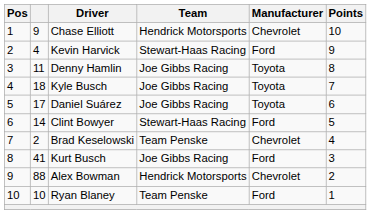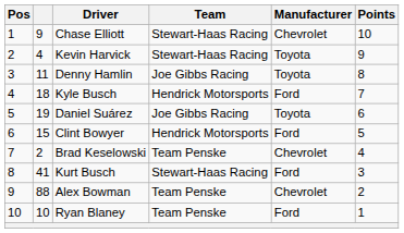 <table class="wikitable" style="font-size:98%">
 <tr>
 <th>Pos</th>
 <th></th>
 <th>Driver</th>
 <th>Team</th>
 <th>Manufacturer</th>
 <th>Points</th>
 </tr>
 <tr>
 <td>1</td>
 <td>9</td>
 <td>Chase Elliott</td>
-<td>Hendrick Motorsports</td>
+<td>Stewart-Haas Racing</td>
 <td>Chevrolet</td>
 <td>10</td>
 </tr>
 <tr>
 <td>2</td>
 <td>4</td>
 <td>Kevin Harvick</td>
 <td>Stewart-Haas Racing</td>
-<td>Ford</td>
+<td>Toyota</td>
 <td>9</td>
 </tr>
 <tr>
 <td>3</td>
 <td>11</td>
 <td>Denny Hamlin</td>
 <td>Joe Gibbs Racing</td>
 <td>Toyota</td>
 <td>8</td>
 </tr>
 <tr>
 <td>4</td>
 <td>18</td>
 <td>Kyle Busch</td>
-<td>Joe Gibbs Racing</td>
-<td>Toyota</td>
+<td>Hendrick Motorsports</td>
+<td>Ford</td>
 <td>7</td>
 </tr>
 <tr>
 <td>5</td>
-<td>17</td>
+<td>19</td>
 <td>Daniel Suárez</td>
 <td>Joe Gibbs Racing</td>
 <td>Toyota</td>
 <td>6</td>
 </tr>
 <tr>
 <td>6</td>
-<td>14</td>
+<td>15</td>
 <td>Clint Bowyer</td>
-<td>Stewart-Haas Racing</td>
+<td>Hendrick Motorsports</td>
 <td>Ford</td>
 <td>5</td>
 </tr>
 <tr>
 <td>7</td>
 <td>2</td>
 <td>Brad Keselowski</td>
 <td>Team Penske</td>
 <td>Chevrolet</td>
 <td>4</td>
 </tr>
 <tr>
 <td>8</td>
 <td>41</td>
 <td>Kurt Busch</td>
-<td>Joe Gibbs Racing</td>
+<td>Stewart-Haas Racing</td>
 <td>Ford</td>
 <td>3</td>
 </tr>
 <tr>
 <td>9</td>
 <td>88</td>
 <td>Alex Bowman</td>
-<td>Hendrick Motorsports</td>
+<td>Team Penske</td>
 <td>Chevrolet</td>
 <td>2</td>
 </tr>
 <tr>
 <td>10</td>
 <td>10</td>
 <td>Ryan Blaney</td>
 <td>Team Penske</td>
 <td>Ford</td>
 <td>1</td>
 </tr>
 <tr>
 <th colspan="6"></th>
 </tr>
 </table>
